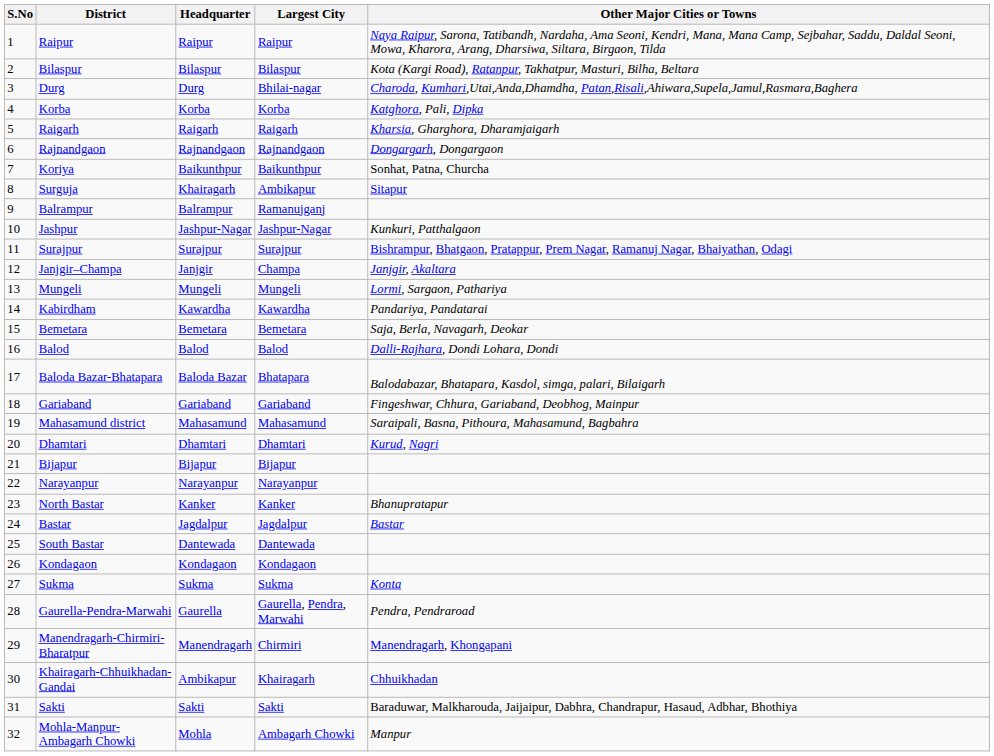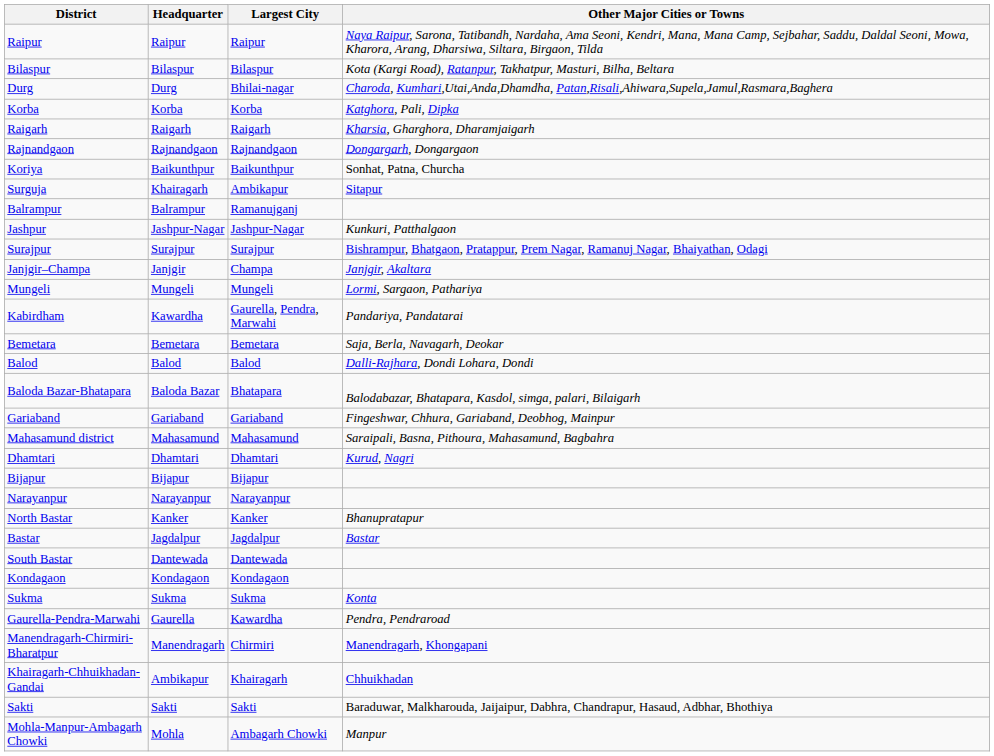 <table class="wikitable" style="text-align: left;">
 <tr>
-<th>S.No</th>
 <th>District</th>
 <th>Headquarter</th>
 <th>Largest City</th>
 <th>Other Major Cities or Towns</th>
 </tr>
 <tr>
-<td>1</td>
 <td><a href='#'>Raipur</a></td>
 <td><a href='#'>Raipur</a></td>
 <td><a href='#'>Raipur</a></td>
 <td><em><a href='#'>Naya Raipur</a>, Sarona, Tatibandh, Nardaha, Ama Seoni, Kendri, Mana, Mana Camp, Sejbahar, Saddu, Daldal Seoni, Mowa, Kharora, Arang, Dharsiwa, Siltara, Birgaon, Tilda</em></td>
 </tr>
 <tr>
-<td>2</td>
 <td><a href='#'>Bilaspur</a></td>
 <td><a href='#'>Bilaspur</a></td>
 <td><a href='#'>Bilaspur</a></td>
 <td><em>Kota (Kargi Road), <a href='#'>Ratanpur</a>, Takhatpur, Masturi, Bilha, Beltara</em></td>
 </tr>
 <tr>
-<td>3</td>
 <td><a href='#'>Durg</a></td>
 <td><a href='#'>Durg</a></td>
 <td><a href='#'>Bhilai-nagar</a></td>
 <td><em><a href='#'>Charoda</a>, <a href='#'>Kumhari</a>,Utai,Anda,Dhamdha, <a href='#'>Patan</a>,<a href='#'>Risali</a>,Ahiwara,Supela,Jamul,Rasmara,Baghera</em></td>
 </tr>
 <tr>
-<td>4</td>
 <td><a href='#'>Korba</a></td>
 <td><a href='#'>Korba</a></td>
 <td><a href='#'>Korba</a></td>
 <td><em><a href='#'>Katghora</a>, Pali, <a href='#'>Dipka</a></em></td>
 </tr>
 <tr>
-<td>5</td>
 <td><a href='#'>Raigarh</a></td>
 <td><a href='#'>Raigarh</a></td>
 <td><a href='#'>Raigarh</a></td>
 <td><em><a href='#'>Kharsia</a>, Gharghora, Dharamjaigarh</em></td>
 </tr>
 <tr>
-<td>6</td>
 <td><a href='#'>Rajnandgaon</a></td>
 <td><a href='#'>Rajnandgaon</a></td>
 <td><a href='#'>Rajnandgaon</a></td>
 <td><em> <a href='#'>Dongargarh</a>, Dongargaon</em></td>
 </tr>
 <tr>
-<td>7</td>
 <td><a href='#'>Koriya</a></td>
 <td><a href='#'>Baikunthpur</a></td>
 <td><a href='#'>Baikunthpur</a></td>
 <td>Sonhat, Patna, Churcha</td>
 </tr>
 <tr>
-<td>8</td>
 <td><a href='#'>Surguja</a></td>
 <td><a href='#'>Khairagarh</a></td>
 <td><a href='#'>Ambikapur</a></td>
 <td><a href='#'>Sitapur</a></td>
 </tr>
 <tr>
-<td>9</td>
 <td><a href='#'>Balrampur</a></td>
 <td><a href='#'>Balrampur</a></td>
 <td><a href='#'>Ramanujganj</a></td>
 <td></td>
 </tr>
 <tr>
-<td>10</td>
 <td><a href='#'>Jashpur</a></td>
 <td><a href='#'> Jashpur-Nagar</a></td>
 <td><a href='#'> Jashpur-Nagar</a></td>
 <td><em>Kunkuri, Patthalgaon</em></td>
 </tr>
 <tr>
-<td>11</td>
 <td><a href='#'>Surajpur</a></td>
 <td><a href='#'>Surajpur</a></td>
 <td><a href='#'>Surajpur</a></td>
 <td><a href='#'>Bishrampur</a>, <a href='#'>Bhatgaon</a>, <a href='#'>Pratappur</a>, <a href='#'>Prem Nagar</a>, <a href='#'>Ramanuj Nagar</a>, <a href='#'>Bhaiyathan</a>, <a href='#'>Odagi</a></td>
 </tr>
 <tr>
-<td>12</td>
 <td><a href='#'>Janjgir–Champa</a></td>
 <td><a href='#'>Janjgir</a></td>
 <td><a href='#'>Champa</a></td>
 <td><em> <a href='#'>Janjgir</a>, <a href='#'>Akaltara</a></em></td>
 </tr>
 <tr>
-<td>13</td>
 <td><a href='#'>Mungeli</a></td>
 <td><a href='#'>Mungeli</a></td>
 <td><a href='#'>Mungeli</a></td>
 <td><em><a href='#'>Lormi</a>, Sargaon, Pathariya</em></td>
 </tr>
 <tr>
-<td>14</td>
 <td><a href='#'>Kabirdham</a></td>
 <td><a href='#'>Kawardha</a></td>
-<td><a href='#'>Kawardha</a></td>
+<td><a href='#'>Gaurella</a>, <a href='#'>Pendra</a>, <a href='#'>Marwahi</a></td>
 <td><em> Pandariya, Pandatarai</em></td>
 </tr>
 <tr>
-<td>15</td>
 <td><a href='#'>Bemetara</a></td>
 <td><a href='#'>Bemetara</a></td>
 <td><a href='#'>Bemetara</a></td>
 <td><em>Saja, Berla, Navagarh, Deokar</em></td>
 </tr>
 <tr>
-<td>16</td>
 <td><a href='#'>Balod</a></td>
 <td><a href='#'>Balod</a></td>
 <td><a href='#'>Balod</a></td>
 <td><em><a href='#'>Dalli-Rajhara</a>, Dondi Lohara, Dondi</em></td>
 </tr>
 <tr>
-<td>17</td>
 <td><a href='#'>Baloda Bazar-Bhatapara</a></td>
 <td><a href='#'>Baloda Bazar</a></td>
 <td><a href='#'>Bhatapara</a></td>
 <td><br><em>Balodabazar, Bhatapara, Kasdol, simga, palari, Bilaigarh</em></td>
 </tr>
 <tr>
-<td>18</td>
 <td><a href='#'>Gariaband</a></td>
 <td><a href='#'>Gariaband</a></td>
 <td><a href='#'>Gariaband</a></td>
 <td><em>Fingeshwar, Chhura, Gariaband, Deobhog, Mainpur</em></td>
 </tr>
 <tr>
-<td>19</td>
 <td><a href='#'>Mahasamund district</a></td>
 <td><a href='#'>Mahasamund</a></td>
 <td><a href='#'>Mahasamund</a></td>
 <td><em>Saraipali, Basna, Pithoura, Mahasamund, Bagbahra</em></td>
 </tr>
 <tr>
-<td>20</td>
 <td><a href='#'>Dhamtari</a></td>
 <td><a href='#'>Dhamtari</a></td>
 <td><a href='#'>Dhamtari</a></td>
 <td><em><a href='#'>Kurud</a>, <a href='#'>Nagri</a></em></td>
 </tr>
 <tr>
-<td>21</td>
 <td><a href='#'>Bijapur</a></td>
 <td><a href='#'>Bijapur</a></td>
 <td><a href='#'>Bijapur</a></td>
 <td></td>
 </tr>
 <tr>
-<td>22</td>
 <td><a href='#'>Narayanpur</a></td>
 <td><a href='#'>Narayanpur</a></td>
 <td><a href='#'>Narayanpur</a></td>
 <td></td>
 </tr>
 <tr>
-<td>23</td>
 <td><a href='#'>North Bastar</a></td>
 <td><a href='#'>Kanker</a></td>
 <td><a href='#'>Kanker</a></td>
 <td><em> Bhanupratapur</em></td>
 </tr>
 <tr>
-<td>24</td>
 <td><a href='#'>Bastar</a></td>
 <td><a href='#'>Jagdalpur</a></td>
 <td><a href='#'>Jagdalpur</a></td>
 <td><em><a href='#'>Bastar</a></em></td>
 </tr>
 <tr>
-<td>25</td>
 <td><a href='#'>South Bastar</a></td>
 <td><a href='#'>Dantewada</a></td>
 <td><a href='#'>Dantewada</a></td>
 <td></td>
 </tr>
 <tr>
-<td>26</td>
 <td><a href='#'>Kondagaon</a></td>
 <td><a href='#'>Kondagaon</a></td>
 <td><a href='#'>Kondagaon</a></td>
 <td></td>
 </tr>
 <tr>
-<td>27</td>
 <td><a href='#'>Sukma</a></td>
 <td><a href='#'>Sukma</a></td>
 <td><a href='#'>Sukma</a></td>
 <td><em><a href='#'>Konta</a></em></td>
 </tr>
 <tr>
-<td>28</td>
 <td><a href='#'>Gaurella-Pendra-Marwahi</a></td>
 <td><a href='#'>Gaurella</a></td>
-<td><a href='#'>Gaurella</a>, <a href='#'>Pendra</a>, <a href='#'>Marwahi</a></td>
+<td><a href='#'>Kawardha</a></td>
 <td><em>Pendra, Pendraroad</em></td>
 </tr>
 <tr>
-<td>29</td>
 <td><a href='#'>Manendragarh-Chirmiri-Bharatpur</a></td>
 <td><a href='#'>Manendragarh</a></td>
 <td><a href='#'>Chirmiri</a></td>
 <td><a href='#'>Manendragarh</a>, <a href='#'>Khongapani</a></td>
 </tr>
 <tr>
-<td>30</td>
 <td><a href='#'>Khairagarh-Chhuikhadan-Gandai</a></td>
 <td><a href='#'>Ambikapur</a></td>
 <td><a href='#'>Khairagarh</a></td>
 <td><a href='#'>Chhuikhadan</a></td>
 </tr>
 <tr>
-<td>31</td>
 <td><a href='#'>Sakti</a></td>
 <td><a href='#'>Sakti</a></td>
 <td><a href='#'>Sakti</a></td>
 <td>Baraduwar, Malkharouda, Jaijaipur, Dabhra, Chandrapur, Hasaud, Adbhar, Bhothiya</td>
 </tr>
 <tr>
-<td>32</td>
 <td><a href='#'>Mohla-Manpur-Ambagarh Chowki</a></td>
 <td><a href='#'>Mohla</a></td>
 <td><a href='#'>Ambagarh Chowki</a></td>
 <td><em>Manpur</em></td>
 </tr>
 </table>
